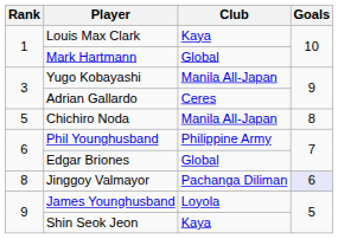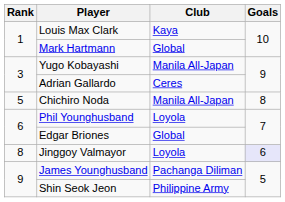 <table class="wikitable" style="text-align:center">
 <tr>
 <th>Rank</th>
 <th>Player</th>
 <th>Club</th>
 <th>Goals</th>
 </tr>
 <tr>
 <td rowspan="2" style="text-align:center;">1</td>
 <td align="left"> Louis Max Clark</td>
 <td align="left"><a href='#'>Kaya</a></td>
 <td rowspan="2" style="text-align:center;">10</td>
 </tr>
 <tr>
 <td align="left"> <a href='#'>Mark Hartmann</a></td>
 <td align="left"><a href='#'>Global</a></td>
 </tr>
 <tr>
 <td rowspan="2" style="text-align:center;">3</td>
 <td align="left"> Yugo Kobayashi</td>
 <td align="left"><a href='#'>Manila All-Japan</a></td>
 <td rowspan="2" style="text-align:center;">9</td>
 </tr>
 <tr>
 <td align="left"> Adrian Gallardo</td>
 <td align="left"><a href='#'>Ceres</a></td>
 </tr>
 <tr>
 <td rowspan="1" style="text-align:center;">5</td>
 <td align="left"> Chichiro Noda</td>
 <td align="left"><a href='#'>Manila All-Japan</a></td>
 <td rowspan="1" style="text-align:center;">8</td>
 </tr>
 <tr>
 <td rowspan="2" style="text-align:center;">6</td>
 <td align="left"> <a href='#'>Phil Younghusband</a></td>
-<td align="left"><a href='#'>Philippine Army</a></td>
+<td align="left"><a href='#'>Loyola</a></td>
 <td rowspan="2" style="text-align:center;">7</td>
 </tr>
 <tr>
 <td align="left"> Edgar Briones</td>
 <td align="left"><a href='#'>Global</a></td>
 </tr>
 <tr>
 <td rowspan="1" style="text-align:center;">8</td>
 <td align="left"> Jinggoy Valmayor</td>
-<td align="left"><a href='#'>Pachanga Diliman</a></td>
+<td align="left"><a href='#'>Loyola</a></td>
 <td rowspan="1" style="background: lavender; text-align:center;">6</td>
 </tr>
 <tr>
 <td rowspan="2" style="text-align:center;">9</td>
 <td align="left"> <a href='#'>James Younghusband</a></td>
-<td align="left"><a href='#'>Loyola</a></td>
+<td align="left"><a href='#'>Pachanga Diliman</a></td>
 <td rowspan="2" style="text-align:center;">5</td>
 </tr>
 <tr>
 <td align="left"> Shin Seok Jeon</td>
-<td align="left"><a href='#'>Kaya</a></td>
+<td align="left"><a href='#'>Philippine Army</a></td>
 </tr>
 </table>
